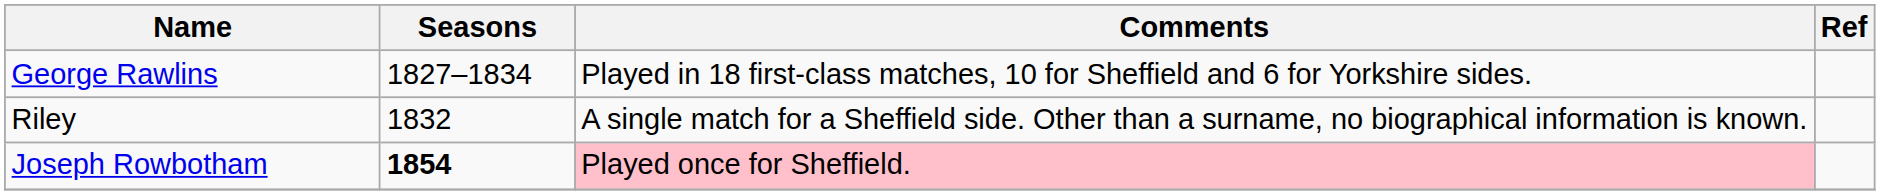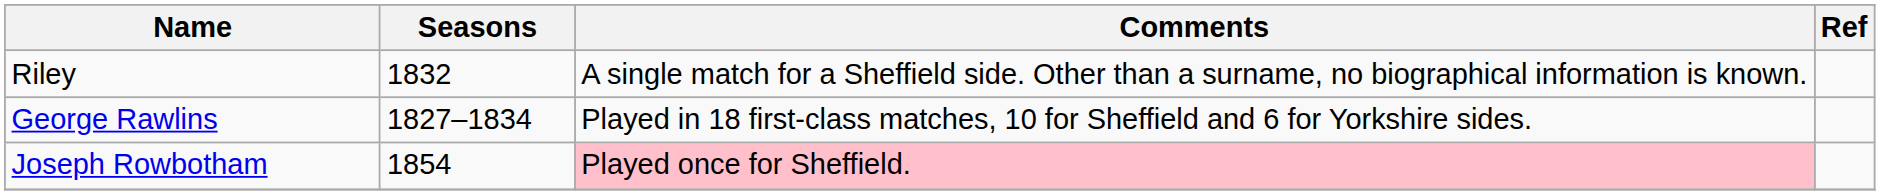 <table class="wikitable">
 <tr>
 <th style="width:200px">Name</th>
 <th style="width: 100px">Seasons</th>
 <th>Comments</th>
 <th>Ref</th>
 </tr>
 <tr>
+<td>Riley</td>
+<td>1832</td>
+<td>A single match for a Sheffield side. Other than a surname, no biographical information is known.</td>
+<td></td>
+</tr>
+<tr>
 <td><a href='#'>George Rawlins</a></td>
 <td>1827–1834</td>
 <td>Played in 18 first-class matches, 10 for Sheffield and 6 for Yorkshire sides.</td>
 <td></td>
 </tr>
 <tr>
-<td>Riley</td>
-<td>1832</td>
-<td>A single match for a Sheffield side. Other than a surname, no biographical information is known.</td>
-<td></td>
-</tr>
-<tr>
 <td><a href='#'>Joseph Rowbotham</a></td>
-<td><strong>1854</strong></td>
+<td>1854</td>
 <td style="background: pink;">Played once for Sheffield.</td>
 <td></td>
 </tr>
 <tr>
 </tr>
 </table>
